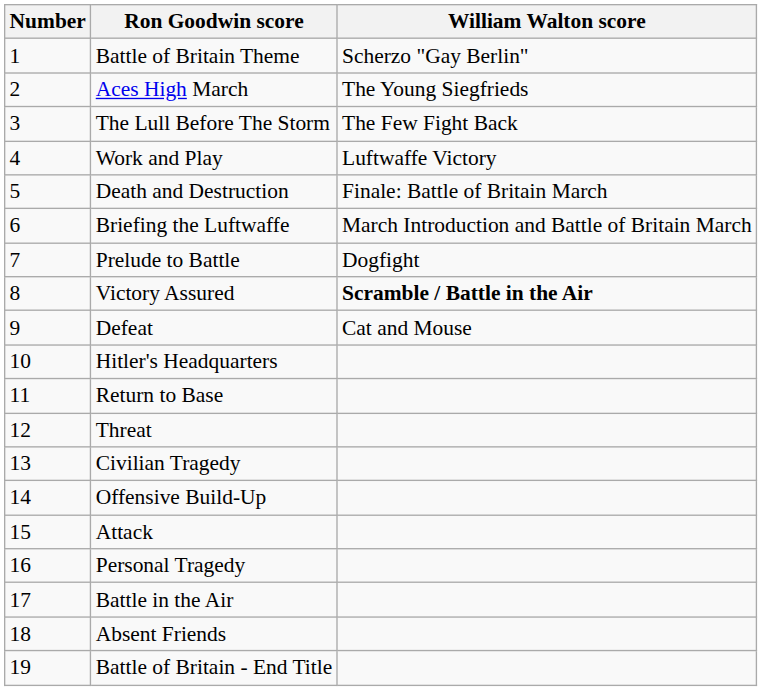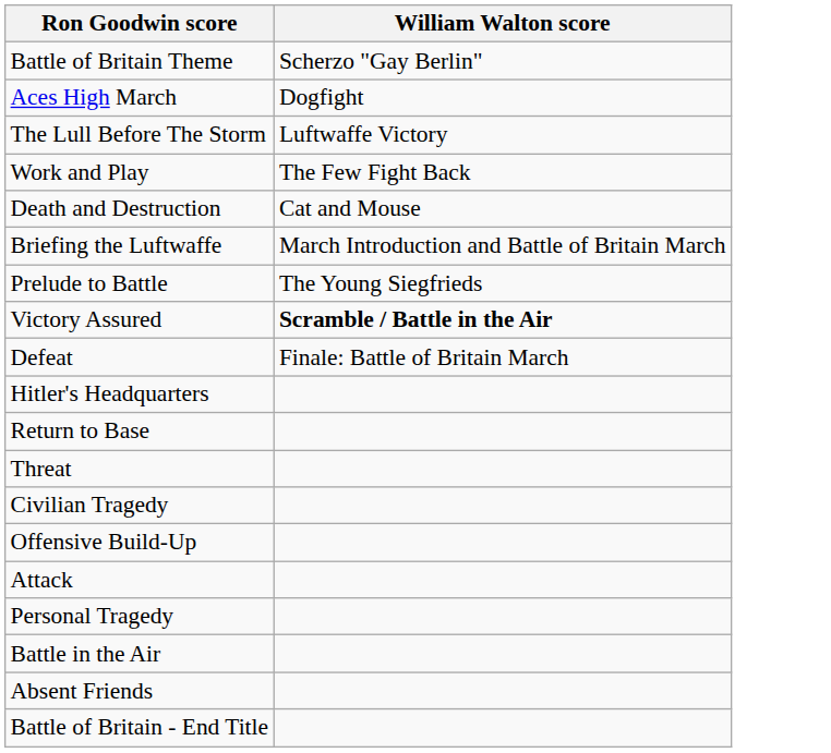 <table class="wikitable" style="text-align:left">
 <tr>
-<th>Number</th>
 <th>Ron Goodwin score</th>
 <th>William Walton score</th>
 </tr>
 <tr>
-<td>1</td>
 <td>Battle of Britain Theme</td>
 <td>Scherzo "Gay Berlin"</td>
 </tr>
 <tr>
-<td>2</td>
 <td><a href='#'>Aces High</a> March</td>
-<td>The Young Siegfrieds</td>
+<td>Dogfight</td>
 </tr>
 <tr>
-<td>3</td>
 <td>The Lull Before The Storm</td>
+<td>Luftwaffe Victory</td>
+</tr>
+<tr>
+<td>Work and Play</td>
 <td>The Few Fight Back</td>
 </tr>
 <tr>
-<td>4</td>
-<td>Work and Play</td>
-<td>Luftwaffe Victory</td>
+<td>Death and Destruction</td>
+<td>Cat and Mouse</td>
 </tr>
 <tr>
-<td>5</td>
-<td>Death and Destruction</td>
-<td>Finale: Battle of Britain March</td>
-</tr>
-<tr>
-<td>6</td>
 <td>Briefing the Luftwaffe</td>
 <td>March Introduction and Battle of Britain March</td>
 </tr>
 <tr>
-<td>7</td>
 <td>Prelude to Battle</td>
-<td>Dogfight</td>
+<td>The Young Siegfrieds</td>
 </tr>
 <tr>
-<td>8</td>
 <td>Victory Assured</td>
 <td><strong>Scramble / Battle in the Air</strong></td>
 </tr>
 <tr>
-<td>9</td>
 <td>Defeat</td>
-<td>Cat and Mouse</td>
+<td>Finale: Battle of Britain March</td>
 </tr>
 <tr>
-<td>10</td>
 <td>Hitler's Headquarters</td>
 <td></td>
 </tr>
 <tr>
-<td>11</td>
 <td>Return to Base</td>
 <td></td>
 </tr>
 <tr>
-<td>12</td>
 <td>Threat</td>
 <td></td>
 </tr>
 <tr>
-<td>13</td>
 <td>Civilian Tragedy</td>
 <td></td>
 </tr>
 <tr>
-<td>14</td>
 <td>Offensive Build-Up</td>
 <td></td>
 </tr>
 <tr>
-<td>15</td>
 <td>Attack</td>
 <td></td>
 </tr>
 <tr>
-<td>16</td>
 <td>Personal Tragedy</td>
 <td></td>
 </tr>
 <tr>
-<td>17</td>
 <td>Battle in the Air</td>
 <td></td>
 </tr>
 <tr>
-<td>18</td>
 <td>Absent Friends</td>
 <td></td>
 </tr>
 <tr>
-<td>19</td>
 <td>Battle of Britain - End Title</td>
 <td></td>
 </tr>
 </table>
